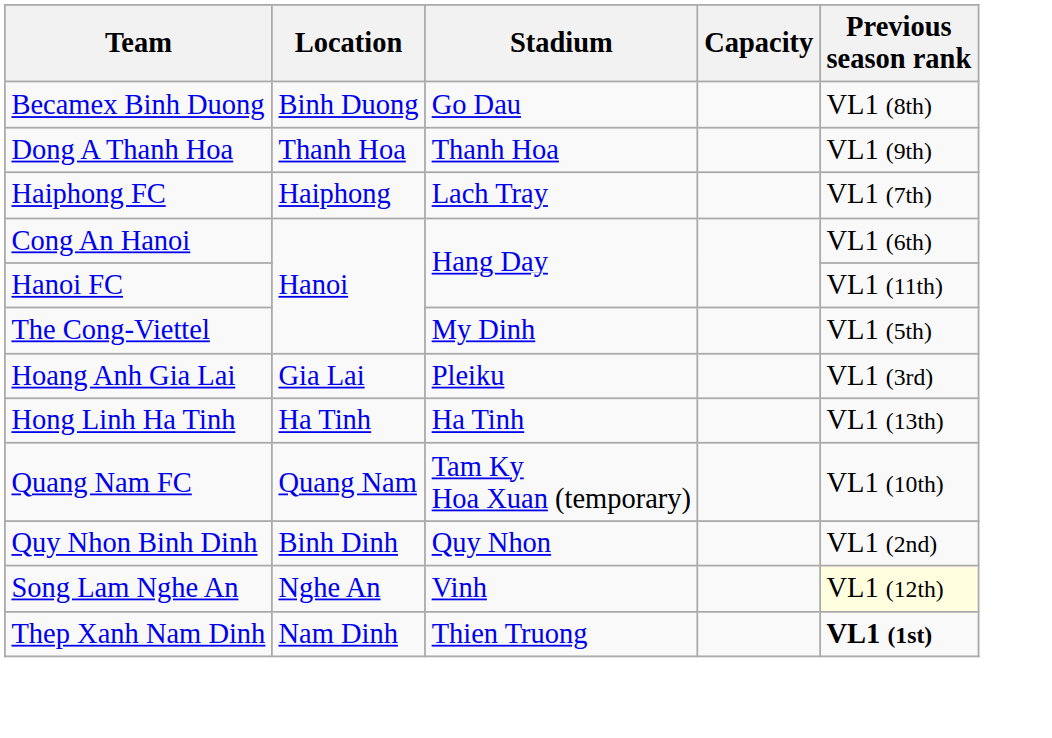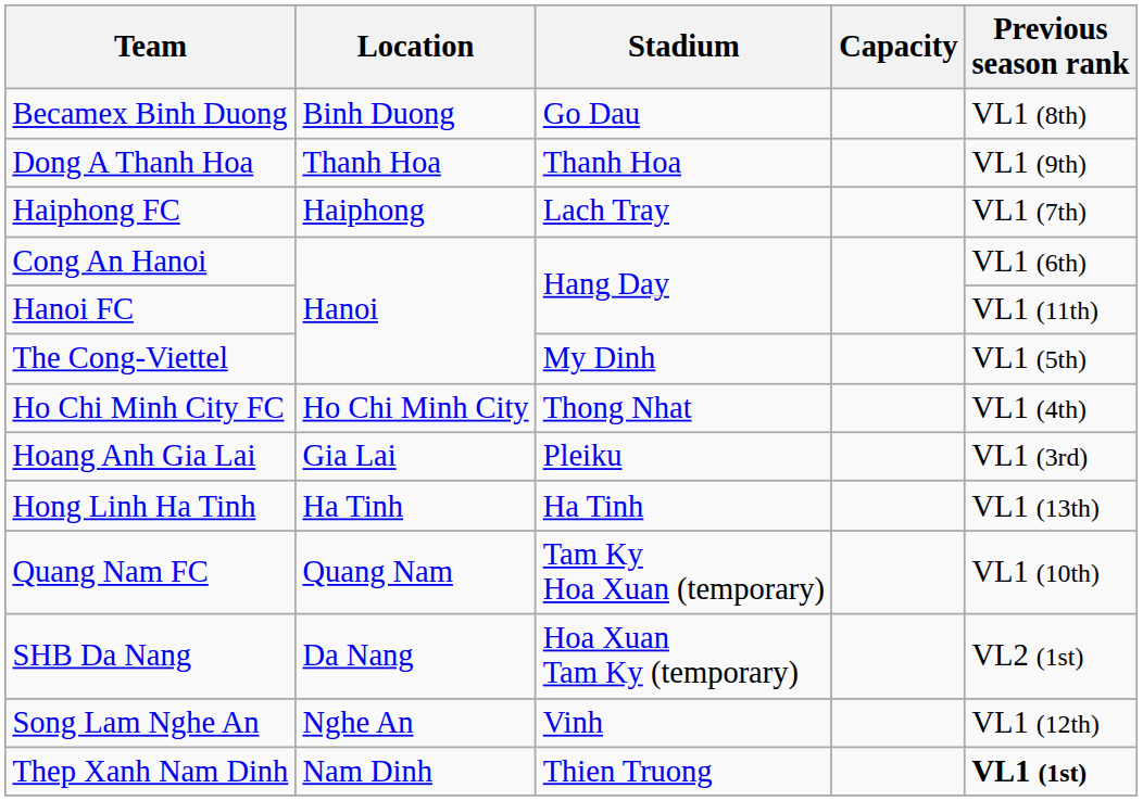 <table class="wikitable sortable">
 <tr>
 <th>Team</th>
 <th>Location</th>
 <th>Stadium</th>
 <th>Capacity</th>
 <th>Previous<br>season rank</th>
 </tr>
 <tr>
 <td><a href='#'>Becamex Binh Duong</a></td>
 <td><a href='#'>Binh Duong</a></td>
 <td><a href='#'>Go Dau</a></td>
 <td></td>
 <td>VL1 <small>(8th)</small></td>
 </tr>
 <tr>
 <td><a href='#'>Dong A Thanh Hoa</a></td>
 <td><a href='#'>Thanh Hoa</a></td>
 <td><a href='#'>Thanh Hoa</a></td>
 <td></td>
 <td>VL1 <small>(9th)</small></td>
 </tr>
 <tr>
 <td><a href='#'>Haiphong FC</a></td>
 <td><a href='#'>Haiphong</a></td>
 <td><a href='#'>Lach Tray</a></td>
 <td></td>
 <td>VL1 <small>(7th)</small></td>
 </tr>
 <tr>
 <td><a href='#'>Cong An Hanoi</a></td>
 <td rowspan=3><a href='#'>Hanoi</a></td>
 <td rowspan=2><a href='#'>Hang Day</a></td>
 <td rowspan=2></td>
 <td>VL1 <small>(6th)</small></td>
 </tr>
 <tr>
 <td><a href='#'>Hanoi FC</a></td>
 <td>VL1 <small>(11th)</small></td>
 </tr>
 <tr>
 <td><a href='#'>The Cong-Viettel</a></td>
 <td><a href='#'>My Dinh</a></td>
 <td></td>
 <td>VL1 <small>(5th)</small></td>
 </tr>
 <tr>
+<td><a href='#'>Ho Chi Minh City FC</a></td>
+<td><a href='#'>Ho Chi Minh City</a></td>
+<td><a href='#'>Thong Nhat</a></td>
+<td></td>
+<td>VL1 <small>(4th)</small></td>
+</tr>
+<tr>
 <td><a href='#'>Hoang Anh Gia Lai</a></td>
 <td><a href='#'>Gia Lai</a></td>
 <td><a href='#'>Pleiku</a></td>
 <td></td>
 <td>VL1 <small>(3rd)</small></td>
 </tr>
 <tr>
 <td><a href='#'>Hong Linh Ha Tinh</a></td>
 <td><a href='#'>Ha Tinh</a></td>
 <td><a href='#'>Ha Tinh</a></td>
 <td></td>
 <td>VL1 <small>(13th)</small></td>
 </tr>
 <tr>
 <td><a href='#'>Quang Nam FC</a></td>
 <td><a href='#'>Quang Nam</a></td>
 <td><a href='#'>Tam Ky</a><br><a href='#'>Hoa Xuan</a> (temporary)</td>
 <td><br></td>
 <td>VL1 <small>(10th)</small></td>
 </tr>
 <tr>
-<td><a href='#'>Quy Nhon Binh Dinh</a></td>
-<td><a href='#'>Binh Dinh</a></td>
-<td><a href='#'>Quy Nhon</a></td>
+<td><a href='#'>SHB Da Nang</a></td>
+<td><a href='#'>Da Nang</a></td>
+<td><a href='#'>Hoa Xuan</a><br><a href='#'>Tam Ky</a> (temporary)</td>
 <td></td>
-<td>VL1 <small>(2nd)</small></td>
+<td> VL2 <small>(1st)</small></td>
 </tr>
 <tr>
 <td><a href='#'>Song Lam Nghe An</a></td>
 <td><a href='#'>Nghe An</a></td>
 <td><a href='#'>Vinh</a></td>
 <td></td>
-<td style="background: lightyellow;">VL1 <small>(12th)</small></td>
+<td>VL1 <small>(12th)</small></td>
 </tr>
 <tr>
 <td><a href='#'>Thep Xanh Nam Dinh</a></td>
 <td><a href='#'>Nam Dinh</a></td>
 <td><a href='#'>Thien Truong</a></td>
 <td></td>
 <td><strong>VL1 <small>(1st)</small></strong></td>
 </tr>
 </table>
